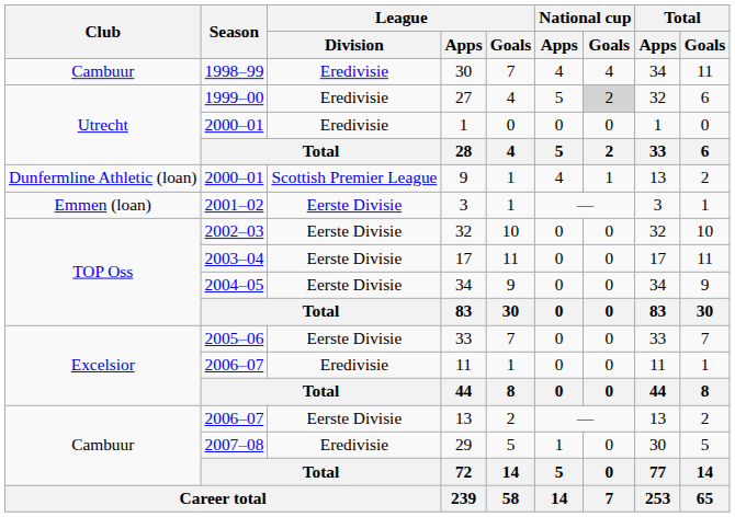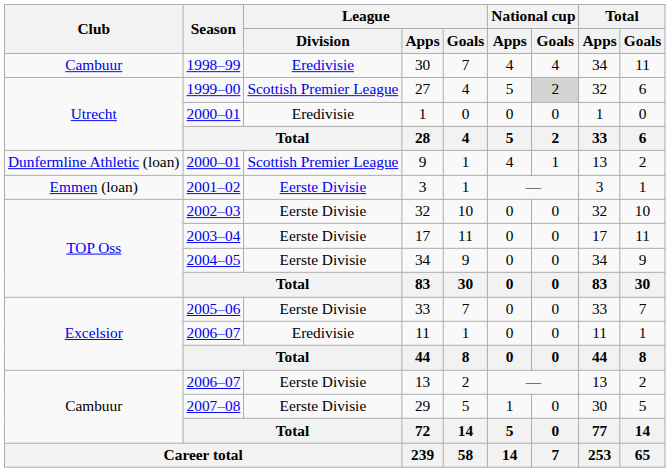 <table class="wikitable" style="text-align: center;">
 <tr>
 <th rowspan="2">Club</th>
 <th rowspan="2">Season</th>
 <th colspan="3">League</th>
 <th colspan="2">National cup</th>
 <th colspan="2">Total</th>
 </tr>
 <tr>
 <th>Division</th>
 <th>Apps</th>
 <th>Goals</th>
 <th>Apps</th>
 <th>Goals</th>
 <th>Apps</th>
 <th>Goals</th>
 </tr>
 <tr>
 <td><a href='#'>Cambuur</a></td>
 <td><a href='#'>1998–99</a></td>
 <td><a href='#'>Eredivisie</a></td>
 <td>30</td>
 <td>7</td>
 <td>4</td>
 <td>4</td>
 <td>34</td>
 <td>11</td>
 </tr>
 <tr>
 <td rowspan="3"><a href='#'>Utrecht</a></td>
 <td><a href='#'>1999–00</a></td>
-<td>Eredivisie</td>
+<td><a href='#'>Scottish Premier League</a></td>
 <td>27</td>
 <td>4</td>
 <td>5</td>
 <td style="background: lightgrey;">2</td>
 <td>32</td>
 <td>6</td>
 </tr>
 <tr>
 <td><a href='#'>2000–01</a></td>
 <td>Eredivisie</td>
 <td>1</td>
 <td>0</td>
 <td>0</td>
 <td>0</td>
 <td>1</td>
 <td>0</td>
 </tr>
 <tr>
 <th colspan="2">Total</th>
 <th>28</th>
 <th>4</th>
 <th>5</th>
 <th>2</th>
 <th>33</th>
 <th>6</th>
 </tr>
 <tr>
 <td><a href='#'>Dunfermline Athletic</a> (loan)</td>
 <td><a href='#'>2000–01</a></td>
 <td><a href='#'>Scottish Premier League</a></td>
 <td>9</td>
 <td>1</td>
 <td>4</td>
 <td>1</td>
 <td>13</td>
 <td>2</td>
 </tr>
 <tr>
 <td><a href='#'>Emmen</a> (loan)</td>
 <td><a href='#'>2001–02</a></td>
 <td><a href='#'>Eerste Divisie</a></td>
 <td>3</td>
 <td>1</td>
 <td colspan="2">—</td>
 <td>3</td>
 <td>1</td>
 </tr>
 <tr>
 <td rowspan="4"><a href='#'>TOP Oss</a></td>
 <td><a href='#'>2002–03</a></td>
 <td>Eerste Divisie</td>
 <td>32</td>
 <td>10</td>
 <td>0</td>
 <td>0</td>
 <td>32</td>
 <td>10</td>
 </tr>
 <tr>
 <td><a href='#'>2003–04</a></td>
 <td>Eerste Divisie</td>
 <td>17</td>
 <td>11</td>
 <td>0</td>
 <td>0</td>
 <td>17</td>
 <td>11</td>
 </tr>
 <tr>
 <td><a href='#'>2004–05</a></td>
 <td>Eerste Divisie</td>
 <td>34</td>
 <td>9</td>
 <td>0</td>
 <td>0</td>
 <td>34</td>
 <td>9</td>
 </tr>
 <tr>
 <th colspan="2">Total</th>
 <th>83</th>
 <th>30</th>
 <th>0</th>
 <th>0</th>
 <th>83</th>
 <th>30</th>
 </tr>
 <tr>
 <td rowspan="3"><a href='#'>Excelsior</a></td>
 <td><a href='#'>2005–06</a></td>
 <td>Eerste Divisie</td>
 <td>33</td>
 <td>7</td>
 <td>0</td>
 <td>0</td>
 <td>33</td>
 <td>7</td>
 </tr>
 <tr>
 <td><a href='#'>2006–07</a></td>
 <td>Eredivisie</td>
 <td>11</td>
 <td>1</td>
 <td>0</td>
 <td>0</td>
 <td>11</td>
 <td>1</td>
 </tr>
 <tr>
 <th colspan="2">Total</th>
 <th>44</th>
 <th>8</th>
 <th>0</th>
 <th>0</th>
 <th>44</th>
 <th>8</th>
 </tr>
 <tr>
 <td rowspan="3">Cambuur</td>
 <td><a href='#'>2006–07</a></td>
 <td>Eerste Divisie</td>
 <td>13</td>
 <td>2</td>
 <td colspan="2">—</td>
 <td>13</td>
 <td>2</td>
 </tr>
 <tr>
 <td><a href='#'>2007–08</a></td>
-<td>Eredivisie</td>
+<td>Eerste Divisie</td>
 <td>29</td>
 <td>5</td>
 <td>1</td>
 <td>0</td>
 <td>30</td>
 <td>5</td>
 </tr>
 <tr>
 <th colspan="2">Total</th>
 <th>72</th>
 <th>14</th>
 <th>5</th>
 <th>0</th>
 <th>77</th>
 <th>14</th>
 </tr>
 <tr>
 <th colspan="3">Career total</th>
 <th>239</th>
 <th>58</th>
 <th>14</th>
 <th>7</th>
 <th>253</th>
 <th>65</th>
 </tr>
 </table>
